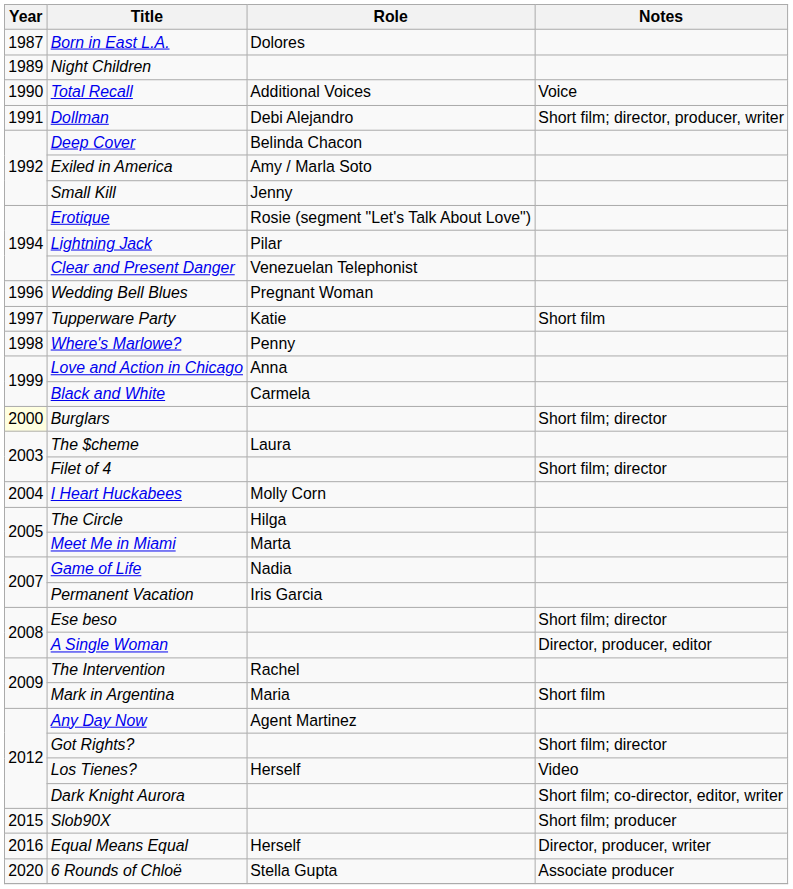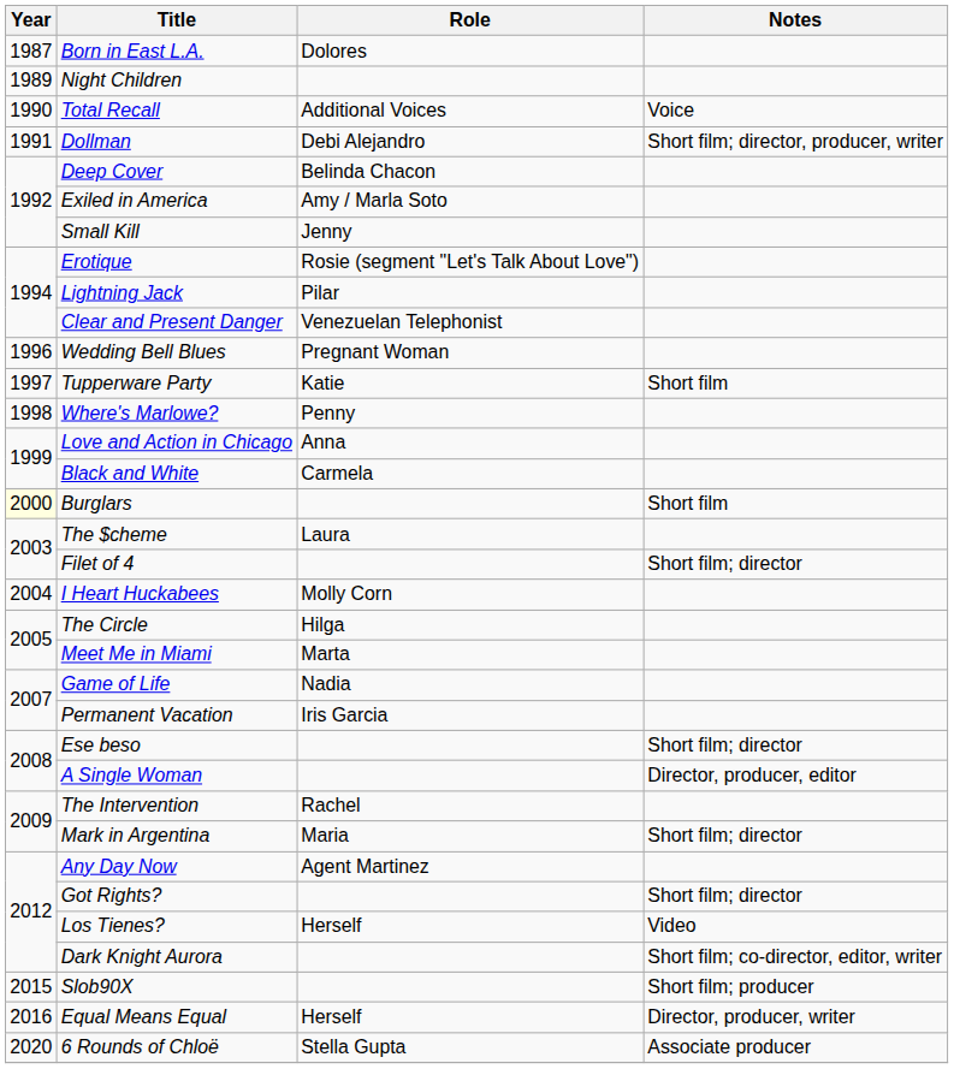 <table class="wikitable sortable">
 <tr>
 <th>Year</th>
 <th>Title</th>
 <th>Role</th>
 <th>Notes</th>
 </tr>
 <tr>
 <td>1987</td>
 <td><em><a href='#'>Born in East L.A.</a></em></td>
 <td>Dolores</td>
 <td></td>
 </tr>
 <tr>
 <td>1989</td>
 <td><em>Night Children</em></td>
 <td></td>
 <td></td>
 </tr>
 <tr>
 <td>1990</td>
 <td><em><a href='#'>Total Recall</a></em></td>
 <td>Additional Voices</td>
 <td>Voice</td>
 </tr>
 <tr>
 <td>1991</td>
 <td><em><a href='#'>Dollman</a></em></td>
 <td>Debi Alejandro</td>
 <td>Short film; director, producer, writer</td>
 </tr>
 <tr>
 <td rowspan=3>1992</td>
 <td><em><a href='#'>Deep Cover</a></em></td>
 <td>Belinda Chacon</td>
 <td></td>
 </tr>
 <tr>
 <td><em>Exiled in America</em></td>
 <td>Amy / Marla Soto</td>
 <td></td>
 </tr>
 <tr>
 <td><em>Small Kill</em></td>
 <td>Jenny</td>
 <td></td>
 </tr>
 <tr>
 <td rowspan=3>1994</td>
 <td><em><a href='#'>Erotique</a></em></td>
 <td>Rosie (segment "Let's Talk About Love")</td>
 <td></td>
 </tr>
 <tr>
 <td><em><a href='#'>Lightning Jack</a></em></td>
 <td>Pilar</td>
 <td></td>
 </tr>
 <tr>
 <td><em><a href='#'>Clear and Present Danger</a></em></td>
 <td>Venezuelan Telephonist</td>
 <td></td>
 </tr>
 <tr>
 <td>1996</td>
 <td><em>Wedding Bell Blues</em></td>
 <td>Pregnant Woman</td>
 <td></td>
 </tr>
 <tr>
 <td>1997</td>
 <td><em>Tupperware Party</em></td>
 <td>Katie</td>
 <td>Short film</td>
 </tr>
 <tr>
 <td>1998</td>
 <td><em><a href='#'>Where's Marlowe?</a></em></td>
 <td>Penny</td>
 <td></td>
 </tr>
 <tr>
 <td rowspan=2>1999</td>
 <td><em><a href='#'>Love and Action in Chicago</a></em></td>
 <td>Anna</td>
 <td></td>
 </tr>
 <tr>
 <td><em><a href='#'>Black and White</a></em></td>
 <td>Carmela</td>
 <td></td>
 </tr>
 <tr>
 <td style="background: lightyellow;">2000</td>
 <td><em>Burglars</em></td>
 <td></td>
-<td>Short film; director</td>
+<td>Short film</td>
 </tr>
 <tr>
 <td rowspan=2>2003</td>
 <td><em>The $cheme</em></td>
 <td>Laura</td>
 <td></td>
 </tr>
 <tr>
 <td><em>Filet of 4</em></td>
 <td></td>
 <td>Short film; director</td>
 </tr>
 <tr>
 <td>2004</td>
 <td><em><a href='#'>I Heart Huckabees</a></em></td>
 <td>Molly Corn</td>
 <td></td>
 </tr>
 <tr>
 <td rowspan=2>2005</td>
 <td><em>The Circle</em></td>
 <td>Hilga</td>
 <td></td>
 </tr>
 <tr>
 <td><em><a href='#'>Meet Me in Miami</a></em></td>
 <td>Marta</td>
 <td></td>
 </tr>
 <tr>
 <td rowspan=2>2007</td>
 <td><em><a href='#'>Game of Life</a></em></td>
 <td>Nadia</td>
 <td></td>
 </tr>
 <tr>
 <td><em>Permanent Vacation</em></td>
 <td>Iris Garcia</td>
 <td></td>
 </tr>
 <tr>
 <td rowspan=2>2008</td>
 <td><em>Ese beso</em></td>
 <td></td>
 <td>Short film; director</td>
 </tr>
 <tr>
 <td><em><a href='#'>A Single Woman</a></em></td>
 <td></td>
 <td>Director, producer, editor</td>
 </tr>
 <tr>
 <td rowspan=2>2009</td>
 <td><em>The Intervention</em></td>
 <td>Rachel</td>
 <td></td>
 </tr>
 <tr>
 <td><em>Mark in Argentina</em></td>
 <td>Maria</td>
-<td>Short film</td>
+<td>Short film; director</td>
 </tr>
 <tr>
 <td rowspan=4>2012</td>
 <td><em><a href='#'>Any Day Now</a></em></td>
 <td>Agent Martinez</td>
 <td></td>
 </tr>
 <tr>
 <td><em>Got Rights?</em></td>
 <td></td>
 <td>Short film; director</td>
 </tr>
 <tr>
 <td><em>Los Tienes?</em></td>
 <td>Herself</td>
 <td>Video</td>
 </tr>
 <tr>
 <td><em>Dark Knight Aurora</em></td>
 <td></td>
 <td>Short film; co-director, editor, writer</td>
 </tr>
 <tr>
 <td>2015</td>
 <td><em>Slob90X</em></td>
 <td></td>
 <td>Short film; producer</td>
 </tr>
 <tr>
 <td>2016</td>
 <td><em>Equal Means Equal</em></td>
 <td>Herself</td>
 <td>Director, producer, writer</td>
 </tr>
 <tr>
 <td>2020</td>
 <td><em>6 Rounds of Chloë</em></td>
 <td>Stella Gupta</td>
 <td>Associate producer</td>
 </tr>
 <tr>
 </tr>
 </table>
